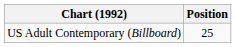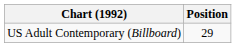 <table class="wikitable">
 <tr>
 <th align="center">Chart (1992)</th>
 <th align="center">Position</th>
 </tr>
 <tr>
 <td>US Adult Contemporary (<em>Billboard</em>)</td>
-<td align="center">25</td>
+<td align="center">29</td>
 </tr>
 </table>
